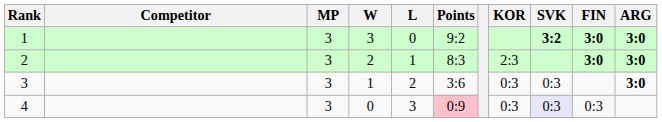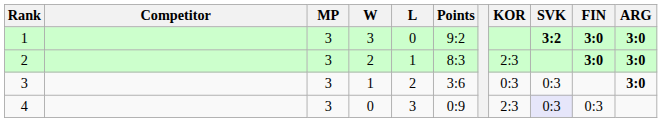 <table class="wikitable" style="text-align:center">
 <tr>
 <th>Rank</th>
 <th style="width:18em">Competitor</th>
 <th style="width:2.5em">MP</th>
 <th style="width:2.5em">W</th>
 <th style="width:2.5em">L</th>
 <th>Points</th>
 <th rowspan="5"> </th>
 <th style="width:2.5em">KOR</th>
 <th style="width:2.5em">SVK</th>
 <th style="width:2.5em">FIN</th>
 <th style="width:2.5em">ARG</th>
 </tr>
 <tr style="background:#cfc;">
 <td>1</td>
 <td style="text-align:left"></td>
 <td>3</td>
 <td>3</td>
 <td>0</td>
 <td>9:2</td>
 <td></td>
 <td><strong>3:2</strong></td>
 <td><strong>3:0</strong></td>
 <td><strong>3:0</strong></td>
 </tr>
 <tr style="background:#cfc;">
 <td>2</td>
 <td style="text-align:left"></td>
 <td>3</td>
 <td>2</td>
 <td>1</td>
 <td>8:3</td>
 <td>2:3</td>
 <td></td>
 <td><strong>3:0</strong></td>
 <td><strong>3:0</strong></td>
 </tr>
 <tr>
 <td>3</td>
 <td style="text-align:left"></td>
 <td>3</td>
 <td>1</td>
 <td>2</td>
 <td>3:6</td>
 <td>0:3</td>
 <td>0:3</td>
 <td></td>
 <td><strong>3:0</strong></td>
 </tr>
 <tr>
 <td>4</td>
 <td style="text-align:left"></td>
 <td>3</td>
 <td>0</td>
 <td>3</td>
-<td style="background: pink;">0:9</td>
-<td>0:3</td>
+<td>0:9</td>
+<td>2:3</td>
 <td style="background: lavender;">0:3</td>
 <td>0:3</td>
 <td></td>
 </tr>
 </table>
